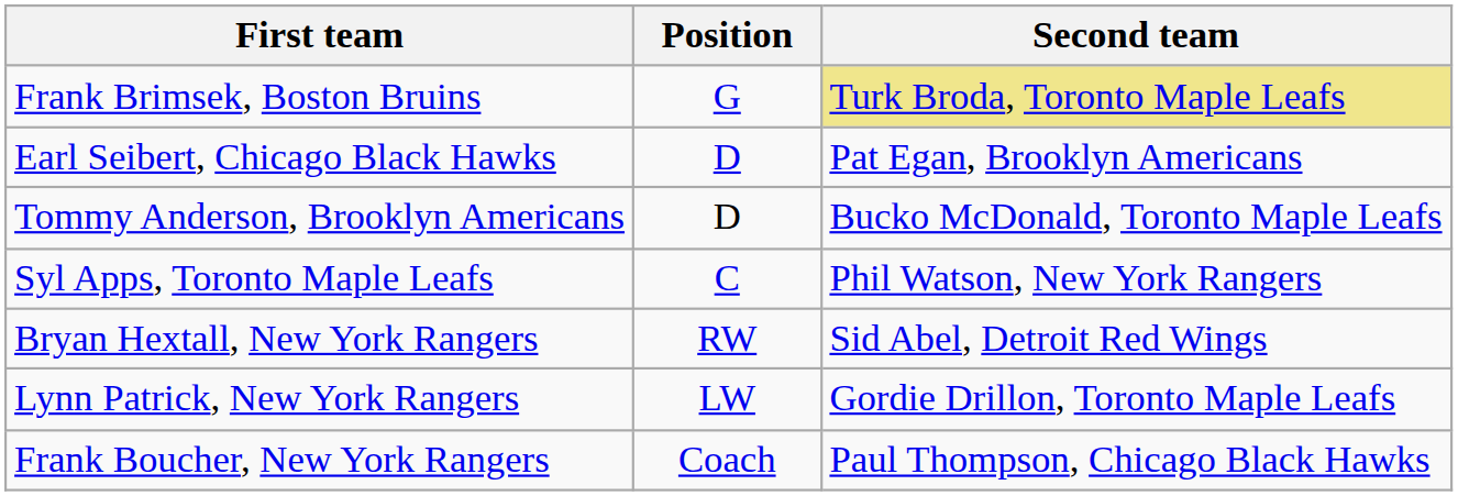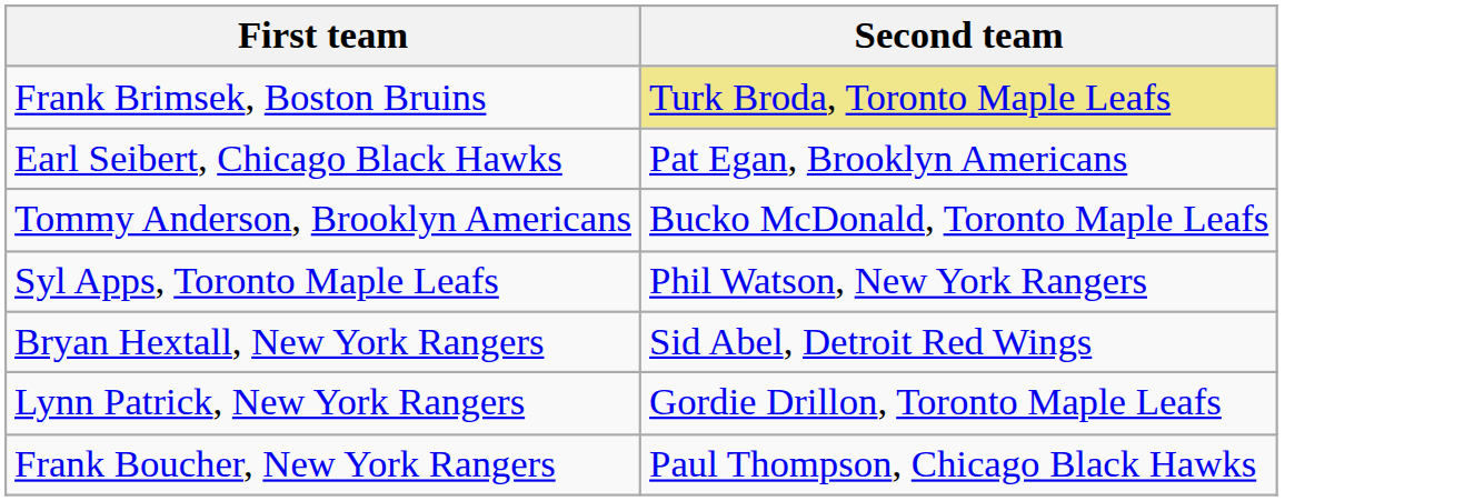 <table class="wikitable">
 <tr>
 <th>First team</th>
-<th>  Position  </th>
 <th>Second team</th>
 </tr>
 <tr>
 <td><a href='#'>Frank Brimsek</a>, <a href='#'>Boston Bruins</a></td>
-<td align=center><a href='#'>G</a></td>
 <td style="background: khaki;"><a href='#'>Turk Broda</a>, <a href='#'>Toronto Maple Leafs</a></td>
 </tr>
 <tr>
 <td><a href='#'>Earl Seibert</a>, <a href='#'>Chicago Black Hawks</a></td>
-<td align=center><a href='#'>D</a></td>
 <td><a href='#'>Pat Egan</a>, <a href='#'>Brooklyn Americans</a></td>
 </tr>
 <tr>
 <td><a href='#'>Tommy Anderson</a>, <a href='#'>Brooklyn Americans</a></td>
-<td align=center>D</td>
 <td><a href='#'>Bucko McDonald</a>, <a href='#'>Toronto Maple Leafs</a></td>
 </tr>
 <tr>
 <td><a href='#'>Syl Apps</a>, <a href='#'>Toronto Maple Leafs</a></td>
-<td align=center><a href='#'>C</a></td>
 <td><a href='#'>Phil Watson</a>, <a href='#'>New York Rangers</a></td>
 </tr>
 <tr>
 <td><a href='#'>Bryan Hextall</a>, <a href='#'>New York Rangers</a></td>
-<td align=center><a href='#'>RW</a></td>
 <td><a href='#'>Sid Abel</a>, <a href='#'>Detroit Red Wings</a></td>
 </tr>
 <tr>
 <td><a href='#'>Lynn Patrick</a>, <a href='#'>New York Rangers</a></td>
-<td align=center><a href='#'>LW</a></td>
 <td><a href='#'>Gordie Drillon</a>, <a href='#'>Toronto Maple Leafs</a></td>
 </tr>
 <tr>
 <td><a href='#'>Frank Boucher</a>, <a href='#'>New York Rangers</a></td>
-<td align=center><a href='#'>Coach</a></td>
 <td><a href='#'>Paul Thompson</a>, <a href='#'>Chicago Black Hawks</a></td>
 </tr>
 </table>
